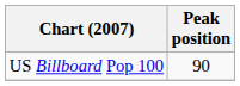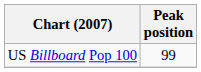 <table class="wikitable">
 <tr>
 <th>Chart (2007)</th>
 <th>Peak<br>position</th>
 </tr>
 <tr>
 <td>US <em><a href='#'>Billboard</a></em> <a href='#'>Pop 100</a></td>
-<td align="center">90</td>
+<td align="center">99</td>
 </tr>
 <tr>
 </tr>
 </table>
